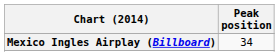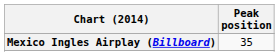 <table class="wikitable plainrowheaders sortable">
 <tr>
 <th scope="col">Chart (2014)</th>
 <th scope="col">Peak<br>position</th>
 </tr>
 <tr>
 </tr>
 <tr>
 </tr>
 <tr>
 <th scope="row">Mexico Ingles Airplay (<em><a href='#'>Billboard</a></em>)</th>
-<td align=center>34</td>
+<td align=center>35</td>
 </tr>
 <tr>
 </tr>
 <tr>
 </tr>
 </table>
